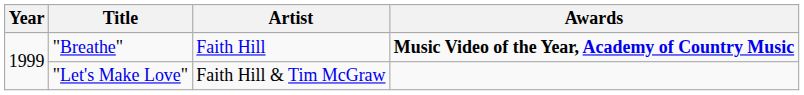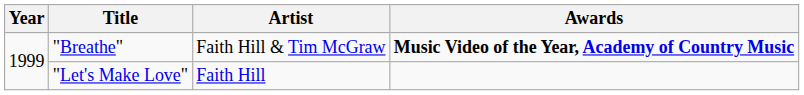 <table class="wikitable">
 <tr>
 <th>Year</th>
 <th>Title</th>
 <th>Artist</th>
 <th>Awards</th>
 </tr>
 <tr>
 <td rowspan=2>1999</td>
 <td>"<a href='#'>Breathe</a>"</td>
-<td><a href='#'>Faith Hill</a></td>
+<td>Faith Hill & <a href='#'>Tim McGraw</a></td>
 <td><strong>Music Video of the Year, <a href='#'>Academy of Country Music</a></strong></td>
 </tr>
 <tr>
 <td>"<a href='#'>Let's Make Love</a>"</td>
-<td>Faith Hill & <a href='#'>Tim McGraw</a></td>
+<td><a href='#'>Faith Hill</a></td>
 <td></td>
 </tr>
 </table>
